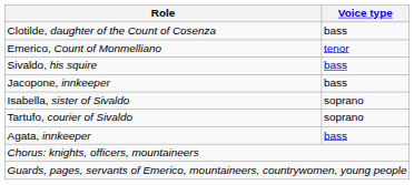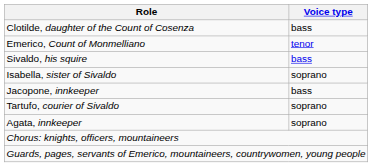 <table class="wikitable">
 <tr>
 <th>Role</th>
 <th><a href='#'>Voice type</a></th>
 </tr>
 <tr>
 <td>Clotilde, <em>daughter of the Count of Cosenza</em></td>
 <td>bass</td>
 </tr>
 <tr>
 <td>Emerico, <em>Count of Monmelliano</em></td>
 <td><a href='#'>tenor</a></td>
 </tr>
 <tr>
 <td>Sivaldo, <em>his squire</em></td>
 <td><a href='#'>bass</a></td>
 </tr>
 <tr>
+<td>Isabella, <em>sister of Sivaldo</em></td>
+<td>soprano</td>
+</tr>
+<tr>
 <td>Jacopone, <em>innkeeper</em></td>
 <td>bass</td>
-</tr>
-<tr>
-<td>Isabella, <em>sister of Sivaldo</em></td>
-<td>soprano</td>
 </tr>
 <tr>
 <td>Tartufo, <em>courier of Sivaldo</em></td>
 <td>soprano</td>
 </tr>
 <tr>
 <td>Agata, <em>innkeeper</em></td>
-<td><a href='#'>bass</a></td>
+<td>soprano</td>
 </tr>
 <tr>
 <td colspan="2"><em>Chorus: knights, officers, mountaineers</em></td>
 </tr>
 <tr>
 <td colspan="2"><em>Guards, pages, servants of Emerico, mountaineers, countrywomen, young people</em></td>
 </tr>
 </table>
